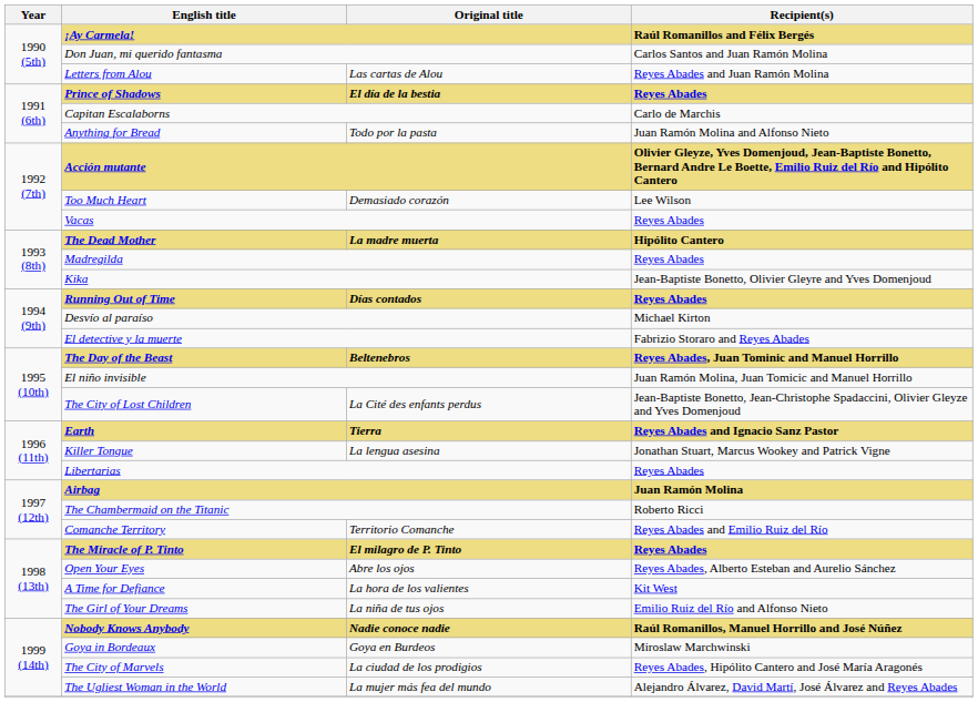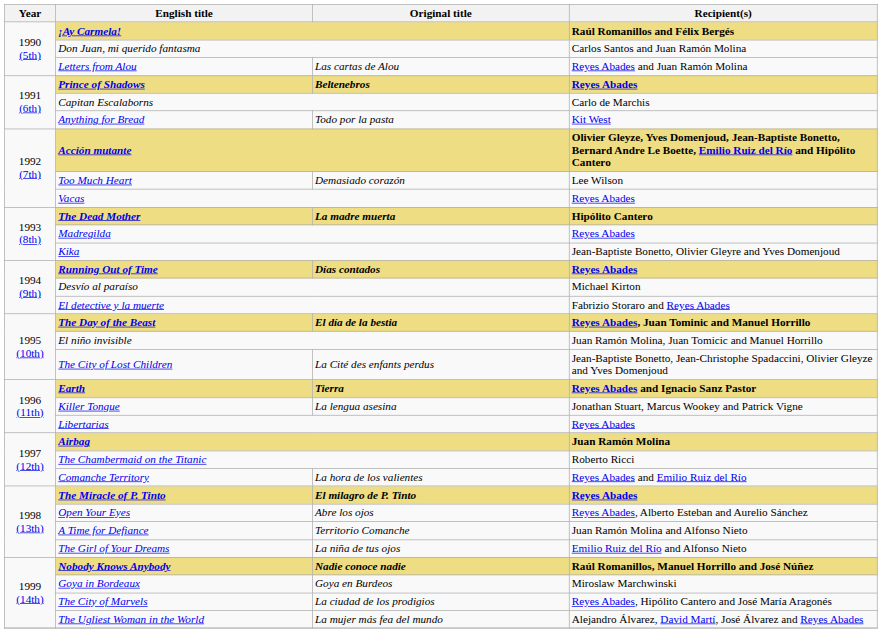 <table class="wikitable sortable" style="text-align:left;"style="width:95%">
 <tr>
 <th scope="col" style="width:5%;">Year</th>
 <th scope="col" style="width:25%;">English title</th>
 <th scope="col" style="width:25%;">Original title</th>
 <th scope="col" style="width:30%;">Recipient(s)</th>
 </tr>
 <tr>
 <td rowspan="3" style="text-align:center;">1990<br><a href='#'>(5th)</a></td>
 <td colspan="2" style="background:#eedd82;"><strong><em><a href='#'>¡Ay Carmela!</a></em></strong></td>
 <td style="background:#eedd82;"><strong>Raúl Romanillos and Félix Bergés</strong></td>
 </tr>
 <tr>
 <td colspan="2"><em>Don Juan, mi querido fantasma</em></td>
 <td>Carlos Santos and Juan Ramón Molina</td>
 </tr>
 <tr>
 <td><em><a href='#'>Letters from Alou</a></em></td>
 <td><em>Las cartas de Alou</em></td>
 <td><a href='#'>Reyes Abades</a> and Juan Ramón Molina</td>
 </tr>
 <tr>
 <td rowspan="3" style="text-align:center;">1991<br><a href='#'>(6th)</a></td>
 <td style="background:#eedd82;"><strong><em><a href='#'>Prince of Shadows</a></em></strong></td>
-<td style="background:#eedd82;"><strong><em>El día de la bestia</em></strong></td>
+<td style="background:#eedd82;"><strong><em>Beltenebros</em></strong></td>
 <td style="background:#eedd82;"><strong><a href='#'>Reyes Abades</a></strong></td>
 </tr>
 <tr>
 <td colspan="2"><em>Capitan Escalaborns</em></td>
 <td>Carlo de Marchis</td>
 </tr>
 <tr>
 <td><em><a href='#'>Anything for Bread</a></em></td>
 <td><em>Todo por la pasta</em></td>
-<td>Juan Ramón Molina and Alfonso Nieto</td>
+<td><a href='#'>Kit West</a></td>
 </tr>
 <tr>
 <td rowspan="3" style="text-align:center;">1992<br><a href='#'>(7th)</a></td>
 <td colspan="2" style="background:#eedd82;"><strong><em><a href='#'>Acción mutante</a></em></strong></td>
 <td style="background:#eedd82;"><strong>Olivier Gleyze, Yves Domenjoud, Jean-Baptiste Bonetto, Bernard Andre Le Boette, <a href='#'>Emilio Ruiz del Río</a> and Hipólito Cantero</strong></td>
 </tr>
 <tr>
 <td><em><a href='#'>Too Much Heart</a></em></td>
 <td><em>Demasiado corazón</em></td>
 <td>Lee Wilson</td>
 </tr>
 <tr>
 <td colspan="2"><em><a href='#'>Vacas</a></em></td>
 <td><a href='#'>Reyes Abades</a></td>
 </tr>
 <tr>
 <td rowspan="3" style="text-align:center;">1993<br><a href='#'>(8th)</a></td>
 <td style="background:#eedd82;"><strong><em><a href='#'>The Dead Mother</a></em></strong></td>
 <td style="background:#eedd82;"><strong><em>La madre muerta</em></strong></td>
 <td style="background:#eedd82;"><strong>Hipólito Cantero </strong></td>
 </tr>
 <tr>
 <td colspan="2"><em><a href='#'>Madregilda</a></em></td>
 <td><a href='#'>Reyes Abades</a></td>
 </tr>
 <tr>
 <td colspan="2"><em><a href='#'>Kika</a></em></td>
 <td>Jean-Baptiste Bonetto, Olivier Gleyre and Yves Domenjoud</td>
 </tr>
 <tr>
 <td rowspan="3" style="text-align:center;">1994<br><a href='#'>(9th)</a></td>
 <td style="background:#eedd82;"><strong><em><a href='#'>Running Out of Time</a></em></strong></td>
 <td style="background:#eedd82;"><strong><em>Días contados</em></strong></td>
 <td style="background:#eedd82;"><strong><a href='#'>Reyes Abades</a></strong></td>
 </tr>
 <tr>
 <td colspan="2"><em>Desvío al paraíso</em></td>
 <td>Michael Kirton</td>
 </tr>
 <tr>
 <td colspan="2"><em><a href='#'>El detective y la muerte</a></em></td>
 <td>Fabrizio Storaro and <a href='#'>Reyes Abades</a></td>
 </tr>
 <tr>
 <td rowspan="3" style="text-align:center;">1995<br><a href='#'>(10th)</a></td>
 <td style="background:#eedd82;"><strong><em><a href='#'>The Day of the Beast</a></em></strong></td>
-<td style="background:#eedd82;"><strong><em>Beltenebros</em></strong></td>
+<td style="background:#eedd82;"><strong><em>El día de la bestia</em></strong></td>
 <td style="background:#eedd82;"><strong><a href='#'>Reyes Abades</a>, Juan Tominic and Manuel Horrillo</strong></td>
 </tr>
 <tr>
 <td colspan="2"><em>El niño invisible</em></td>
 <td>Juan Ramón Molina, Juan Tomicic and Manuel Horrillo</td>
 </tr>
 <tr>
 <td><em><a href='#'>The City of Lost Children</a></em></td>
 <td><em>La Cité des enfants perdus</em></td>
 <td>Jean-Baptiste Bonetto, Jean-Christophe Spadaccini, Olivier Gleyze and Yves Domenjoud</td>
 </tr>
 <tr>
 <td rowspan="3" style="text-align:center;">1996<br><a href='#'>(11th)</a></td>
 <td style="background:#eedd82;"><strong><em><a href='#'>Earth</a></em></strong></td>
 <td style="background:#eedd82;"><strong><em>Tierra</em></strong></td>
 <td style="background:#eedd82;"><strong><a href='#'>Reyes Abades</a> and Ignacio Sanz Pastor</strong></td>
 </tr>
 <tr>
 <td><em><a href='#'>Killer Tongue</a></em></td>
 <td><em>La lengua asesina</em></td>
 <td>Jonathan Stuart, Marcus Wookey and Patrick Vigne</td>
 </tr>
 <tr>
 <td colspan="2"><em><a href='#'>Libertarias</a></em></td>
 <td><a href='#'>Reyes Abades</a></td>
 </tr>
 <tr>
 <td rowspan="3" style="text-align:center;">1997<br><a href='#'>(12th)</a></td>
 <td colspan="2" style="background:#eedd82;"><strong><em><a href='#'>Airbag</a></em></strong></td>
 <td style="background:#eedd82;"><strong>Juan Ramón Molina</strong></td>
 </tr>
 <tr>
 <td colspan="2"><em><a href='#'>The Chambermaid on the Titanic</a></em></td>
 <td>Roberto Ricci</td>
 </tr>
 <tr>
 <td><em><a href='#'>Comanche Territory</a></em></td>
-<td><em>Territorio Comanche</em></td>
+<td><em>La hora de los valientes</em></td>
 <td><a href='#'>Reyes Abades</a> and <a href='#'>Emilio Ruiz del Río</a></td>
 </tr>
 <tr>
 <td rowspan="4" style="text-align:center;">1998<br><a href='#'>(13th)</a></td>
 <td style="background:#eedd82;"><strong><em><a href='#'>The Miracle of P. Tinto</a></em></strong></td>
 <td style="background:#eedd82;"><strong><em>El milagro de P. Tinto</em></strong></td>
 <td style="background:#eedd82;"><strong><a href='#'>Reyes Abades</a></strong></td>
 </tr>
 <tr>
 <td><em><a href='#'>Open Your Eyes</a></em></td>
 <td><em>Abre los ojos</em></td>
 <td><a href='#'>Reyes Abades</a>, Alberto Esteban and Aurelio Sánchez</td>
 </tr>
 <tr>
 <td><em><a href='#'>A Time for Defiance</a></em></td>
-<td><em>La hora de los valientes</em></td>
-<td><a href='#'>Kit West</a></td>
+<td><em>Territorio Comanche</em></td>
+<td>Juan Ramón Molina and Alfonso Nieto</td>
 </tr>
 <tr>
 <td><em><a href='#'>The Girl of Your Dreams</a></em></td>
 <td><em>La niña de tus ojos</em></td>
 <td><a href='#'>Emilio Ruiz del Río</a> and Alfonso Nieto</td>
 </tr>
 <tr>
 <td rowspan="4" style="text-align:center;">1999<br><a href='#'>(14th)</a></td>
 <td style="background:#eedd82;"><strong><em><a href='#'>Nobody Knows Anybody</a></em></strong></td>
 <td style="background:#eedd82;"><strong><em>Nadie conoce nadie</em></strong></td>
 <td style="background:#eedd82;"><strong>Raúl Romanillos, Manuel Horrillo and José Núñez</strong></td>
 </tr>
 <tr>
 <td><em><a href='#'>Goya in Bordeaux</a></em></td>
 <td><em>Goya en Burdeos</em></td>
 <td>Miroslaw Marchwinski</td>
 </tr>
 <tr>
 <td><em><a href='#'>The City of Marvels</a></em></td>
 <td><em> La ciudad de los prodigios</em></td>
 <td><a href='#'>Reyes Abades</a>, Hipólito Cantero and José María Aragonés</td>
 </tr>
 <tr>
 <td><em><a href='#'>The Ugliest Woman in the World</a></em></td>
 <td><em>La mujer más fea del mundo</em></td>
 <td>Alejandro Álvarez, <a href='#'>David Martí</a>, José Álvarez and <a href='#'>Reyes Abades</a></td>
 </tr>
 <tr>
 </tr>
 </table>
